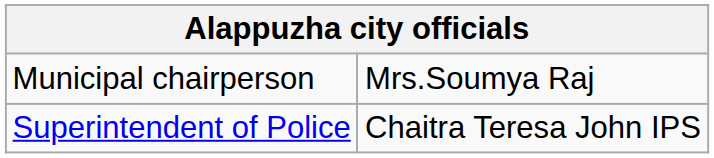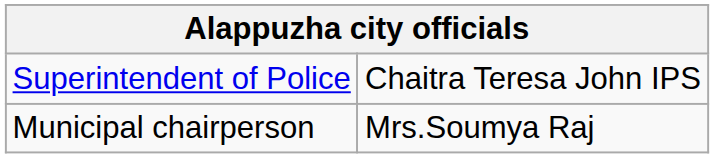 <table class="wikitable" style="float:right; margin: 0 1em 0 0;">
 <tr>
 <th colspan="2">Alappuzha city officials</th>
 </tr>
 <tr>
+<td><a href='#'>Superintendent of Police</a></td>
+<td>Chaitra Teresa John IPS </td>
+</tr>
+<tr>
 <td>Municipal chairperson</td>
 <td>Mrs.Soumya Raj </td>
 </tr>
-<tr>
-<td><a href='#'>Superintendent of Police</a></td>
-<td>Chaitra Teresa John IPS </td>
-</tr>
 </table>
